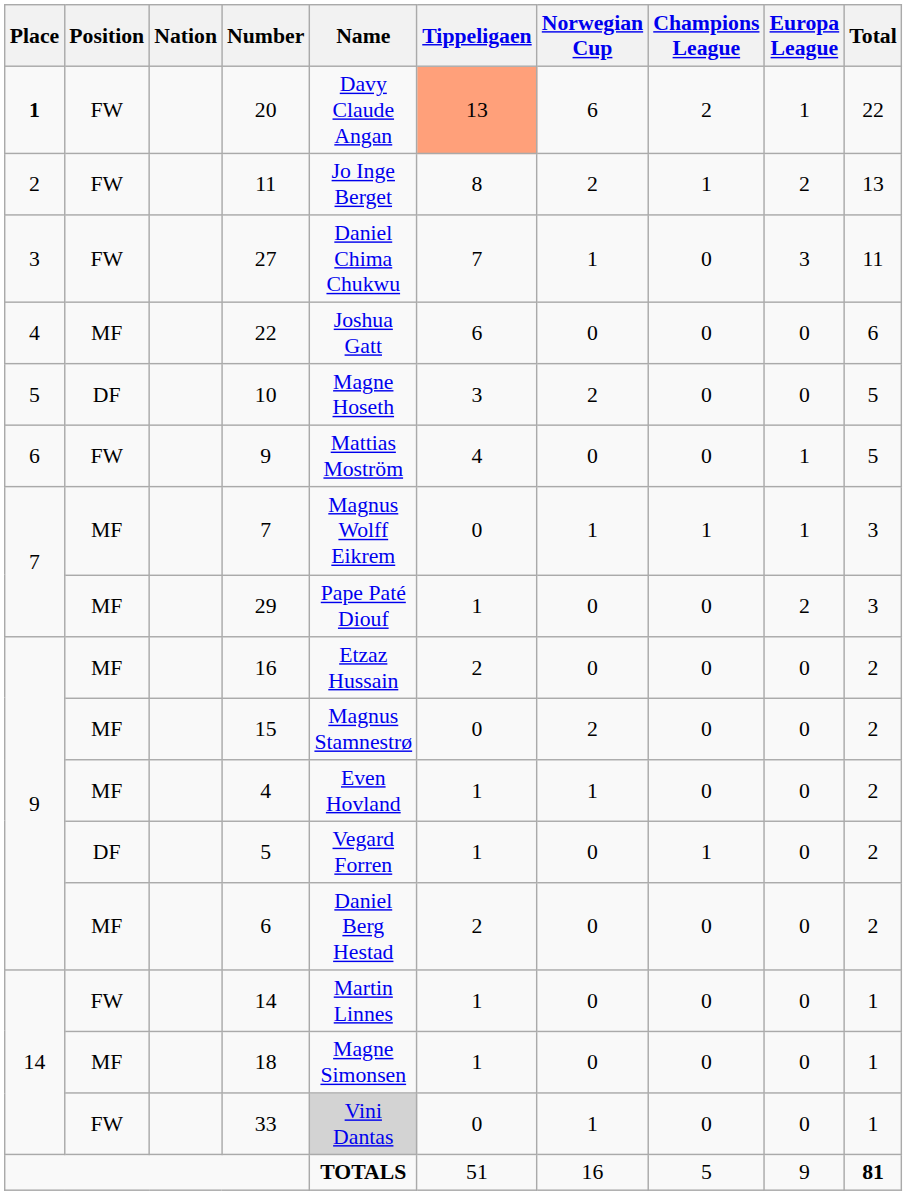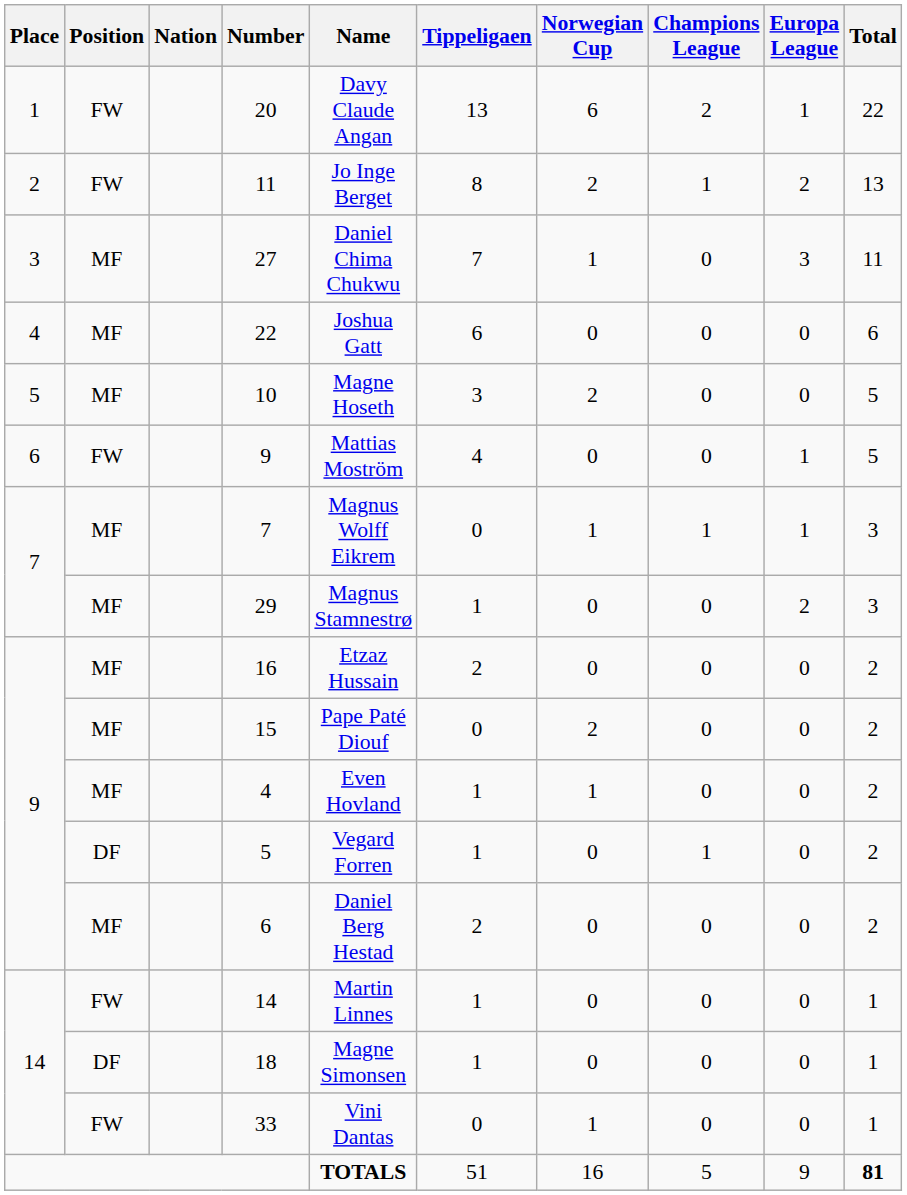 <table class="wikitable" style="font-size: 95%; text-align: center;">
 <tr>
 <th width=60>Place</th>
 <th width=60>Position</th>
 <th width=60>Nation</th>
 <th width=60>Number</th>
 <th width=200>Name</th>
 <th width=80><a href='#'>Tippeligaen</a></th>
 <th width=80><a href='#'>Norwegian Cup</a></th>
 <th width=80><a href='#'>Champions League</a></th>
 <th width=80><a href='#'>Europa League</a></th>
 <th width=80><strong>Total</strong></th>
 </tr>
 <tr>
-<td><strong>1</strong></td>
+<td>1</td>
 <td>FW</td>
 <td></td>
 <td>20</td>
 <td><a href='#'>Davy Claude Angan</a></td>
-<td style="background: lightsalmon;">13</td>
+<td>13</td>
 <td>6</td>
 <td>2</td>
 <td>1</td>
 <td>22</td>
 </tr>
 <tr>
 <td>2</td>
 <td>FW</td>
 <td></td>
 <td>11</td>
 <td><a href='#'>Jo Inge Berget</a></td>
 <td>8</td>
 <td>2</td>
 <td>1</td>
 <td>2</td>
 <td>13</td>
 </tr>
 <tr>
 <td>3</td>
-<td>FW</td>
+<td>MF</td>
 <td></td>
 <td>27</td>
 <td><a href='#'>Daniel Chima Chukwu</a></td>
 <td>7</td>
 <td>1</td>
 <td>0</td>
 <td>3</td>
 <td>11</td>
 </tr>
 <tr>
 <td>4</td>
 <td>MF</td>
 <td></td>
 <td>22</td>
 <td><a href='#'>Joshua Gatt</a></td>
 <td>6</td>
 <td>0</td>
 <td>0</td>
 <td>0</td>
 <td>6</td>
 </tr>
 <tr>
 <td>5</td>
-<td>DF</td>
+<td>MF</td>
 <td></td>
 <td>10</td>
 <td><a href='#'>Magne Hoseth</a></td>
 <td>3</td>
 <td>2</td>
 <td>0</td>
 <td>0</td>
 <td>5</td>
 </tr>
 <tr>
 <td>6</td>
 <td>FW</td>
 <td></td>
 <td>9</td>
 <td><a href='#'>Mattias Moström</a></td>
 <td>4</td>
 <td>0</td>
 <td>0</td>
 <td>1</td>
 <td>5</td>
 </tr>
 <tr>
 <td rowspan="2">7</td>
 <td>MF</td>
 <td></td>
 <td>7</td>
 <td><a href='#'>Magnus Wolff Eikrem</a></td>
 <td>0</td>
 <td>1</td>
 <td>1</td>
 <td>1</td>
 <td>3</td>
 </tr>
 <tr>
 <td>MF</td>
 <td></td>
 <td>29</td>
-<td><a href='#'>Pape Paté Diouf</a></td>
+<td><a href='#'>Magnus Stamnestrø</a></td>
 <td>1</td>
 <td>0</td>
 <td>0</td>
 <td>2</td>
 <td>3</td>
 </tr>
 <tr>
 <td rowspan="5">9</td>
 <td>MF</td>
 <td></td>
 <td>16</td>
 <td><a href='#'>Etzaz Hussain</a></td>
 <td>2</td>
 <td>0</td>
 <td>0</td>
 <td>0</td>
 <td>2</td>
 </tr>
 <tr>
 <td>MF</td>
 <td></td>
 <td>15</td>
-<td><a href='#'>Magnus Stamnestrø</a></td>
+<td><a href='#'>Pape Paté Diouf</a></td>
 <td>0</td>
 <td>2</td>
 <td>0</td>
 <td>0</td>
 <td>2</td>
 </tr>
 <tr>
 <td>MF</td>
 <td></td>
 <td>4</td>
 <td><a href='#'>Even Hovland</a></td>
 <td>1</td>
 <td>1</td>
 <td>0</td>
 <td>0</td>
 <td>2</td>
 </tr>
 <tr>
 <td>DF</td>
 <td></td>
 <td>5</td>
 <td><a href='#'>Vegard Forren</a></td>
 <td>1</td>
 <td>0</td>
 <td>1</td>
 <td>0</td>
 <td>2</td>
 </tr>
 <tr>
 <td>MF</td>
 <td></td>
 <td>6</td>
 <td><a href='#'>Daniel Berg Hestad</a></td>
 <td>2</td>
 <td>0</td>
 <td>0</td>
 <td>0</td>
 <td>2</td>
 </tr>
 <tr>
 <td rowspan="3">14</td>
 <td>FW</td>
 <td></td>
 <td>14</td>
 <td><a href='#'>Martin Linnes</a></td>
 <td>1</td>
 <td>0</td>
 <td>0</td>
 <td>0</td>
 <td>1</td>
 </tr>
 <tr>
-<td>MF</td>
+<td>DF</td>
 <td></td>
 <td>18</td>
 <td><a href='#'>Magne Simonsen</a></td>
 <td>1</td>
 <td>0</td>
 <td>0</td>
 <td>0</td>
 <td>1</td>
 </tr>
 <tr>
 <td>FW</td>
 <td></td>
 <td>33</td>
-<td style="background: lightgrey;"><a href='#'>Vini Dantas</a></td>
+<td><a href='#'>Vini Dantas</a></td>
 <td>0</td>
 <td>1</td>
 <td>0</td>
 <td>0</td>
 <td>1</td>
 </tr>
 <tr>
 <td colspan="4"></td>
 <td><strong>TOTALS</strong></td>
 <td>51</td>
 <td>16</td>
 <td>5</td>
 <td>9</td>
 <td><strong>81</strong></td>
 </tr>
 </table>
